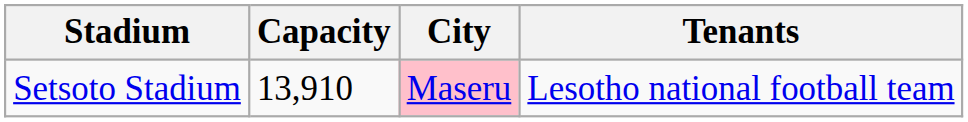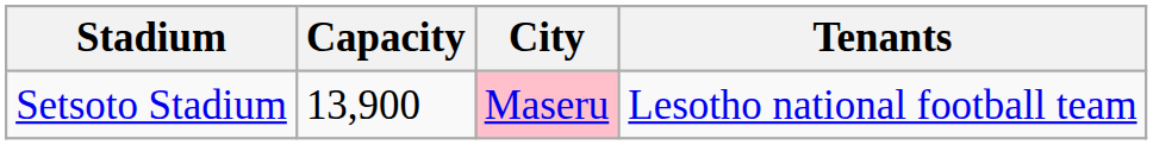 <table class="wikitable sortable">
 <tr>
 <th>Stadium</th>
 <th>Capacity</th>
 <th>City</th>
 <th>Tenants</th>
 </tr>
 <tr>
 <td><a href='#'>Setsoto Stadium</a></td>
-<td>13,910</td>
+<td>13,900</td>
 <td style="background: pink;"><a href='#'>Maseru</a></td>
 <td><a href='#'>Lesotho national football team</a></td>
 </tr>
 </table>
